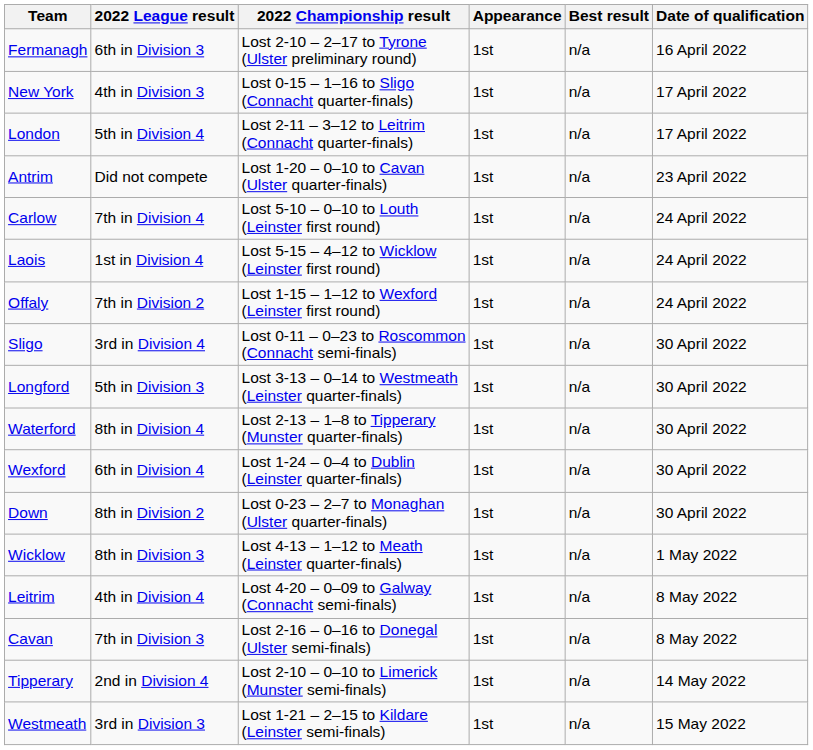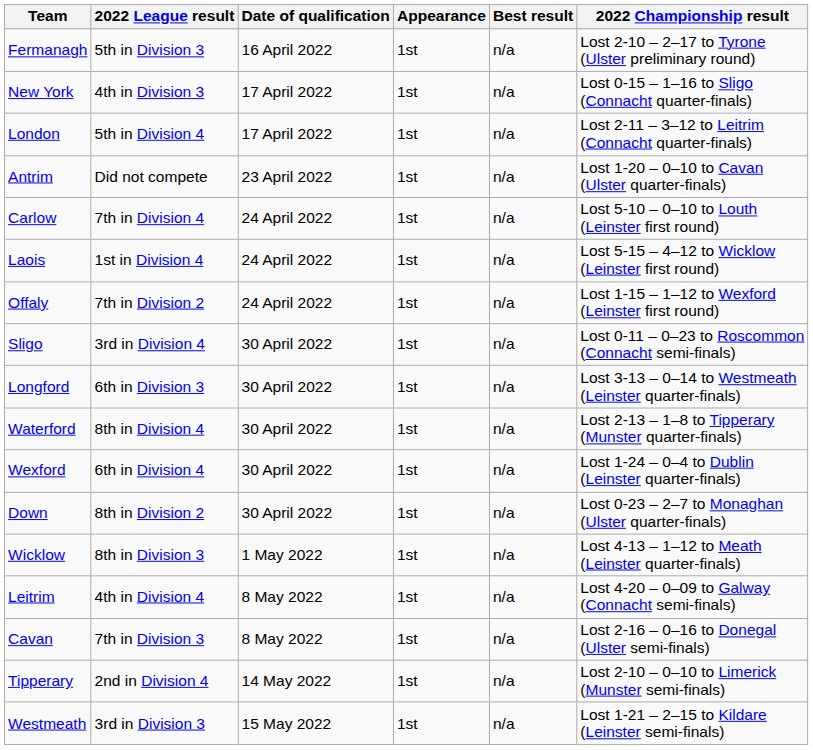 <table class=wikitable style="text-align:left;">
 <tr>
 <th>Team</th>
 <th>2022 <a href='#'>League</a> result</th>
-<th>2022 <a href='#'>Championship</a> result</th>
+<th>Date of qualification</th>
 <th>Appearance</th>
 <th>Best result</th>
-<th>Date of qualification</th>
+<th>2022 <a href='#'>Championship</a> result</th>
 </tr>
 <tr>
 <td> <a href='#'>Fermanagh</a></td>
-<td>6th in <a href='#'>Division 3</a></td>
-<td>Lost 2-10 – 2–17 to <a href='#'>Tyrone</a><br>(<a href='#'>Ulster</a> preliminary round)</td>
+<td>5th in <a href='#'>Division 3</a></td>
+<td>16 April 2022</td>
 <td>1st</td>
 <td>n/a</td>
-<td>16 April 2022</td>
+<td>Lost 2-10 – 2–17 to <a href='#'>Tyrone</a><br>(<a href='#'>Ulster</a> preliminary round)</td>
 </tr>
 <tr>
 <td> <a href='#'>New York</a></td>
 <td>4th in <a href='#'>Division 3</a></td>
-<td>Lost 0-15 – 1–16 to <a href='#'>Sligo</a><br>(<a href='#'>Connacht</a> quarter-finals)</td>
+<td>17 April 2022</td>
 <td>1st</td>
 <td>n/a</td>
-<td>17 April 2022</td>
+<td>Lost 0-15 – 1–16 to <a href='#'>Sligo</a><br>(<a href='#'>Connacht</a> quarter-finals)</td>
 </tr>
 <tr>
 <td> <a href='#'>London</a></td>
 <td>5th in <a href='#'>Division 4</a></td>
-<td>Lost 2-11 – 3–12 to <a href='#'>Leitrim</a><br>(<a href='#'>Connacht</a> quarter-finals)</td>
+<td>17 April 2022</td>
 <td>1st</td>
 <td>n/a</td>
-<td>17 April 2022</td>
+<td>Lost 2-11 – 3–12 to <a href='#'>Leitrim</a><br>(<a href='#'>Connacht</a> quarter-finals)</td>
 </tr>
 <tr>
 <td> <a href='#'>Antrim</a></td>
 <td>Did not compete</td>
-<td>Lost 1-20 – 0–10 to <a href='#'>Cavan</a><br>(<a href='#'>Ulster</a> quarter-finals)</td>
+<td>23 April 2022</td>
 <td>1st</td>
 <td>n/a</td>
-<td>23 April 2022</td>
+<td>Lost 1-20 – 0–10 to <a href='#'>Cavan</a><br>(<a href='#'>Ulster</a> quarter-finals)</td>
 </tr>
 <tr>
 <td> <a href='#'>Carlow</a></td>
 <td>7th in <a href='#'>Division 4</a></td>
-<td>Lost 5-10 – 0–10 to <a href='#'>Louth</a><br>(<a href='#'>Leinster</a> first round)</td>
+<td>24 April 2022</td>
 <td>1st</td>
 <td>n/a</td>
-<td>24 April 2022</td>
+<td>Lost 5-10 – 0–10 to <a href='#'>Louth</a><br>(<a href='#'>Leinster</a> first round)</td>
 </tr>
 <tr>
 <td> <a href='#'>Laois</a></td>
 <td>1st in <a href='#'>Division 4</a></td>
-<td>Lost 5-15 – 4–12 to <a href='#'>Wicklow</a><br>(<a href='#'>Leinster</a> first round)</td>
+<td>24 April 2022</td>
 <td>1st</td>
 <td>n/a</td>
-<td>24 April 2022</td>
+<td>Lost 5-15 – 4–12 to <a href='#'>Wicklow</a><br>(<a href='#'>Leinster</a> first round)</td>
 </tr>
 <tr>
 <td> <a href='#'>Offaly</a></td>
 <td>7th in <a href='#'>Division 2</a></td>
-<td>Lost 1-15 – 1–12 to <a href='#'>Wexford</a><br>(<a href='#'>Leinster</a> first round)</td>
+<td>24 April 2022</td>
 <td>1st</td>
 <td>n/a</td>
-<td>24 April 2022</td>
+<td>Lost 1-15 – 1–12 to <a href='#'>Wexford</a><br>(<a href='#'>Leinster</a> first round)</td>
 </tr>
 <tr>
 <td> <a href='#'>Sligo</a></td>
 <td>3rd in <a href='#'>Division 4</a></td>
-<td>Lost 0-11 – 0–23 to <a href='#'>Roscommon</a><br>(<a href='#'>Connacht</a> semi-finals)</td>
+<td>30 April 2022</td>
 <td>1st</td>
 <td>n/a</td>
-<td>30 April 2022</td>
+<td>Lost 0-11 – 0–23 to <a href='#'>Roscommon</a><br>(<a href='#'>Connacht</a> semi-finals)</td>
 </tr>
 <tr>
 <td> <a href='#'>Longford</a></td>
-<td>5th in <a href='#'>Division 3</a></td>
-<td>Lost 3-13 – 0–14 to <a href='#'>Westmeath</a><br>(<a href='#'>Leinster</a> quarter-finals)</td>
+<td>6th in <a href='#'>Division 3</a></td>
+<td>30 April 2022</td>
 <td>1st</td>
 <td>n/a</td>
-<td>30 April 2022</td>
+<td>Lost 3-13 – 0–14 to <a href='#'>Westmeath</a><br>(<a href='#'>Leinster</a> quarter-finals)</td>
 </tr>
 <tr>
 <td> <a href='#'>Waterford</a></td>
 <td>8th in <a href='#'>Division 4</a></td>
-<td>Lost 2-13 – 1–8 to <a href='#'>Tipperary</a><br>(<a href='#'>Munster</a> quarter-finals)</td>
+<td>30 April 2022</td>
 <td>1st</td>
 <td>n/a</td>
-<td>30 April 2022</td>
+<td>Lost 2-13 – 1–8 to <a href='#'>Tipperary</a><br>(<a href='#'>Munster</a> quarter-finals)</td>
 </tr>
 <tr>
 <td> <a href='#'>Wexford</a></td>
 <td>6th in <a href='#'>Division 4</a></td>
-<td>Lost 1-24 – 0–4 to <a href='#'>Dublin</a><br>(<a href='#'>Leinster</a> quarter-finals)</td>
+<td>30 April 2022</td>
 <td>1st</td>
 <td>n/a</td>
-<td>30 April 2022</td>
+<td>Lost 1-24 – 0–4 to <a href='#'>Dublin</a><br>(<a href='#'>Leinster</a> quarter-finals)</td>
 </tr>
 <tr>
 <td> <a href='#'>Down</a></td>
 <td>8th in <a href='#'>Division 2</a></td>
-<td>Lost 0-23 – 2–7 to <a href='#'>Monaghan</a><br>(<a href='#'>Ulster</a> quarter-finals)</td>
+<td>30 April 2022</td>
 <td>1st</td>
 <td>n/a</td>
-<td>30 April 2022</td>
+<td>Lost 0-23 – 2–7 to <a href='#'>Monaghan</a><br>(<a href='#'>Ulster</a> quarter-finals)</td>
 </tr>
 <tr>
 <td> <a href='#'>Wicklow</a></td>
 <td>8th in <a href='#'>Division 3</a></td>
-<td>Lost 4-13 – 1–12 to <a href='#'>Meath</a><br>(<a href='#'>Leinster</a> quarter-finals)</td>
+<td>1 May 2022</td>
 <td>1st</td>
 <td>n/a</td>
-<td>1 May 2022</td>
+<td>Lost 4-13 – 1–12 to <a href='#'>Meath</a><br>(<a href='#'>Leinster</a> quarter-finals)</td>
 </tr>
 <tr>
 <td> <a href='#'>Leitrim</a></td>
 <td>4th in <a href='#'>Division 4</a></td>
-<td>Lost 4-20 – 0–09 to <a href='#'>Galway</a><br>(<a href='#'>Connacht</a> semi-finals)</td>
+<td>8 May 2022</td>
 <td>1st</td>
 <td>n/a</td>
-<td>8 May 2022</td>
+<td>Lost 4-20 – 0–09 to <a href='#'>Galway</a><br>(<a href='#'>Connacht</a> semi-finals)</td>
 </tr>
 <tr>
 <td> <a href='#'>Cavan</a></td>
 <td>7th in <a href='#'>Division 3</a></td>
-<td>Lost 2-16 – 0–16 to <a href='#'>Donegal</a><br>(<a href='#'>Ulster</a> semi-finals)</td>
+<td>8 May 2022</td>
 <td>1st</td>
 <td>n/a</td>
-<td>8 May 2022</td>
+<td>Lost 2-16 – 0–16 to <a href='#'>Donegal</a><br>(<a href='#'>Ulster</a> semi-finals)</td>
 </tr>
 <tr>
 <td> <a href='#'>Tipperary</a></td>
 <td>2nd in <a href='#'>Division 4</a></td>
-<td>Lost 2-10 – 0–10 to <a href='#'>Limerick</a><br>(<a href='#'>Munster</a> semi-finals)</td>
+<td>14 May 2022</td>
 <td>1st</td>
 <td>n/a</td>
-<td>14 May 2022</td>
+<td>Lost 2-10 – 0–10 to <a href='#'>Limerick</a><br>(<a href='#'>Munster</a> semi-finals)</td>
 </tr>
 <tr>
 <td> <a href='#'>Westmeath</a></td>
 <td>3rd in <a href='#'>Division 3</a></td>
-<td>Lost 1-21 – 2–15 to <a href='#'>Kildare</a><br>(<a href='#'>Leinster</a> semi-finals)</td>
+<td>15 May 2022</td>
 <td>1st</td>
 <td>n/a</td>
-<td>15 May 2022</td>
+<td>Lost 1-21 – 2–15 to <a href='#'>Kildare</a><br>(<a href='#'>Leinster</a> semi-finals)</td>
 </tr>
 </table>
